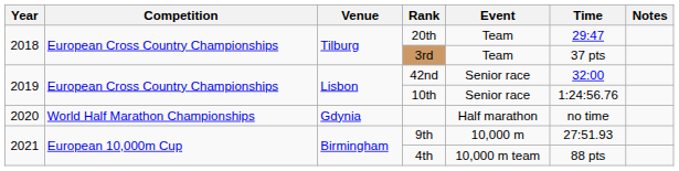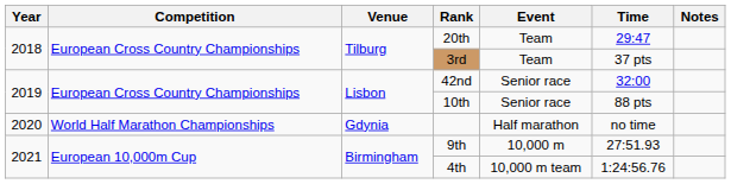 <table class="wikitable" width=60% style="font-size:90%; text-align:center;">
 <tr>
 <th>Year</th>
 <th>Competition</th>
 <th>Venue</th>
 <th>Rank</th>
 <th>Event</th>
 <th>Time</th>
 <th>Notes</th>
 </tr>
 <tr>
 <td rowspan=2>2018</td>
 <td rowspan=2 align=left><a href='#'>European Cross Country Championships</a></td>
 <td rowspan=2 align=left> <a href='#'>Tilburg</a></td>
 <td>20th</td>
 <td>Team</td>
 <td><a href='#'>29:47</a></td>
 <td></td>
 </tr>
 <tr>
 <td bgcolor=cc9966>3rd</td>
 <td>Team</td>
 <td>37 pts</td>
 <td></td>
 </tr>
 <tr>
 <td rowspan=2>2019</td>
 <td rowspan=2 align=left><a href='#'>European Cross Country Championships</a></td>
 <td rowspan=2 align=left> <a href='#'>Lisbon</a></td>
 <td>42nd</td>
 <td>Senior race</td>
 <td><a href='#'>32:00</a></td>
 <td></td>
 </tr>
 <tr>
 <td>10th</td>
 <td>Senior race</td>
-<td>1:24:56.76</td>
+<td>88 pts</td>
 <td></td>
 </tr>
 <tr>
 <td>2020</td>
 <td align=left><a href='#'>World Half Marathon Championships</a></td>
 <td align=left> <a href='#'>Gdynia</a></td>
 <td></td>
 <td>Half marathon</td>
 <td>no time</td>
 <td></td>
 </tr>
 <tr>
 <td rowspan=2>2021</td>
 <td rowspan=2 align=left><a href='#'>European 10,000m Cup</a></td>
 <td rowspan=2 align=left> <a href='#'>Birmingham</a></td>
 <td>9th</td>
 <td>10,000 m</td>
 <td>27:51.93</td>
 <td></td>
 </tr>
 <tr>
 <td>4th</td>
 <td>10,000 m team</td>
-<td>88 pts</td>
+<td>1:24:56.76</td>
 <td></td>
 </tr>
 </table>
